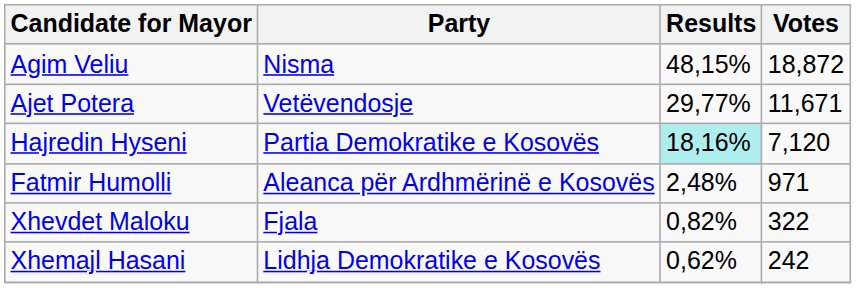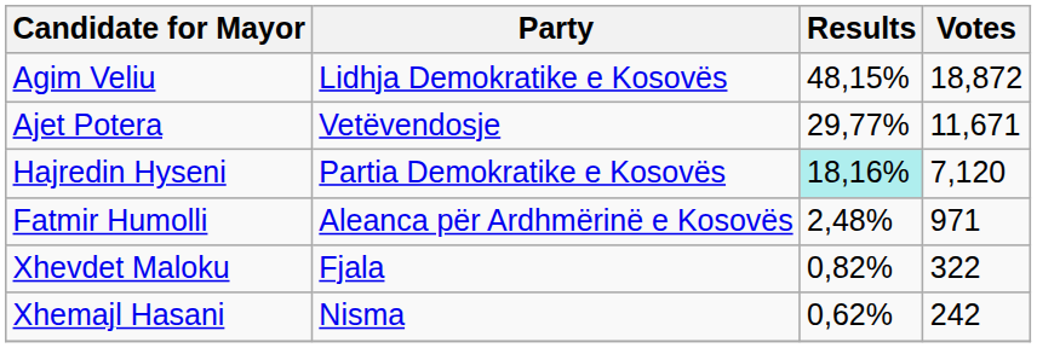 <table class=wikitable>
 <tr>
 <th>Candidate for Mayor</th>
 <th>Party</th>
 <th>Results</th>
 <th>Votes</th>
 </tr>
 <tr>
 <td><a href='#'>Agim Veliu</a></td>
-<td><a href='#'>Nisma</a></td>
+<td><a href='#'>Lidhja Demokratike e Kosovës</a></td>
 <td>48,15%</td>
 <td>18,872</td>
 </tr>
 <tr>
 <td><a href='#'>Ajet Potera</a></td>
 <td><a href='#'>Vetëvendosje</a></td>
 <td>29,77%</td>
 <td>11,671</td>
 </tr>
 <tr>
 <td><a href='#'>Hajredin Hyseni</a></td>
 <td><a href='#'>Partia Demokratike e Kosovës</a></td>
 <td style="background: paleturquoise;">18,16%</td>
 <td>7,120</td>
 </tr>
 <tr>
 <td><a href='#'>Fatmir Humolli</a></td>
 <td><a href='#'>Aleanca për Ardhmërinë e Kosovës</a></td>
 <td>2,48%</td>
 <td>971</td>
 </tr>
 <tr>
 <td><a href='#'>Xhevdet Maloku</a></td>
 <td><a href='#'>Fjala</a></td>
 <td>0,82%</td>
 <td>322</td>
 </tr>
 <tr>
 <td><a href='#'>Xhemajl Hasani</a></td>
-<td><a href='#'>Lidhja Demokratike e Kosovës</a></td>
+<td><a href='#'>Nisma</a></td>
 <td>0,62%</td>
 <td>242</td>
 </tr>
 <tr>
 </tr>
 </table>
